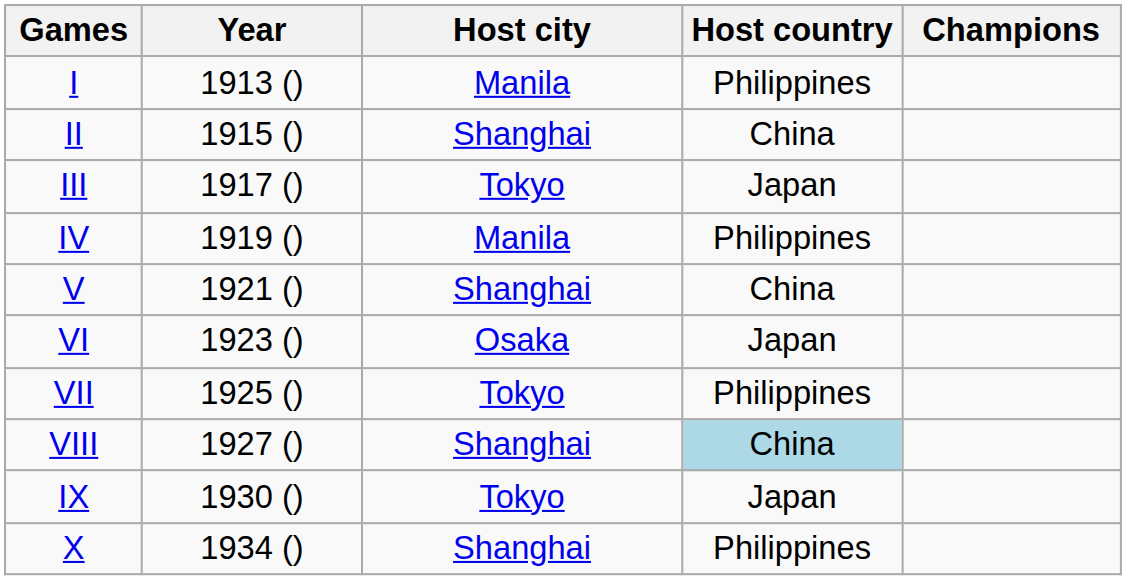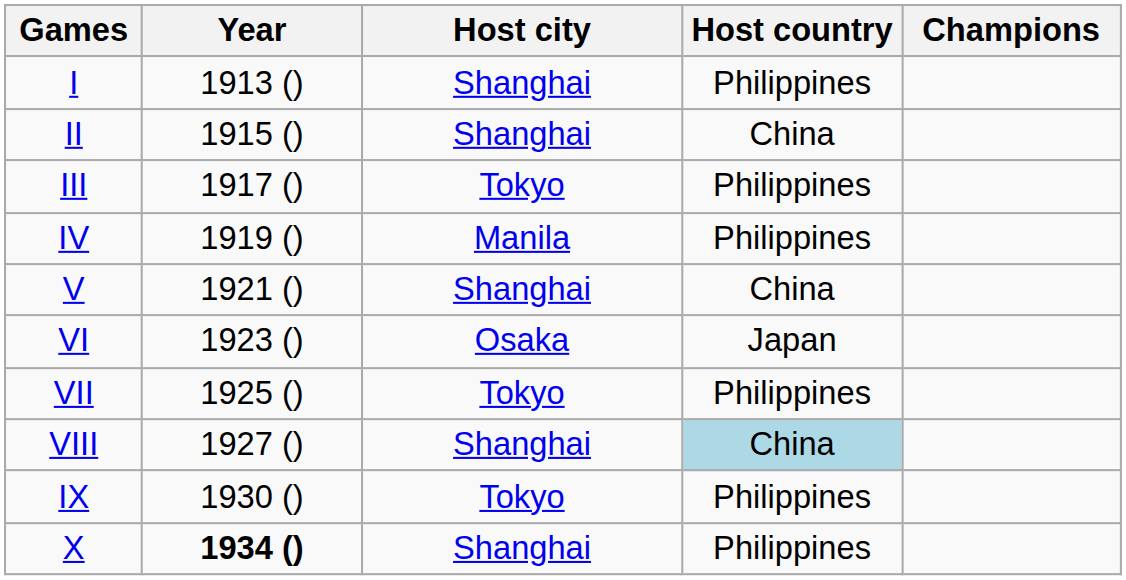 <table class=wikitable style="text-align:center">
 <tr>
 <th width=60>Games</th>
 <th width=100>Year</th>
 <th width=150>Host city</th>
 <th width=100>Host country</th>
 <th width=100>Champions</th>
 </tr>
 <tr>
 <td><a href='#'>I</a></td>
 <td>1913 ()</td>
-<td><a href='#'>Manila</a></td>
+<td><a href='#'>Shanghai</a></td>
 <td>Philippines</td>
 <td></td>
 </tr>
 <tr>
 <td><a href='#'>II</a></td>
 <td>1915 ()</td>
 <td><a href='#'>Shanghai</a></td>
 <td>China</td>
 <td></td>
 </tr>
 <tr>
 <td><a href='#'>III</a></td>
 <td>1917 ()</td>
 <td><a href='#'>Tokyo</a></td>
-<td>Japan</td>
+<td>Philippines</td>
 <td></td>
 </tr>
 <tr>
 <td><a href='#'>IV</a></td>
 <td>1919 ()</td>
 <td><a href='#'>Manila</a></td>
 <td>Philippines</td>
 <td></td>
 </tr>
 <tr>
 <td><a href='#'>V</a></td>
 <td>1921 ()</td>
 <td><a href='#'>Shanghai</a></td>
 <td>China</td>
 <td></td>
 </tr>
 <tr>
 <td><a href='#'>VI</a></td>
 <td>1923 ()</td>
 <td><a href='#'>Osaka</a></td>
 <td>Japan</td>
 <td></td>
 </tr>
 <tr>
 <td><a href='#'>VII</a></td>
 <td>1925 ()</td>
 <td><a href='#'>Tokyo</a></td>
 <td>Philippines</td>
 <td></td>
 </tr>
 <tr>
 <td><a href='#'>VIII</a></td>
 <td>1927 ()</td>
 <td><a href='#'>Shanghai</a></td>
 <td style="background: lightblue;">China</td>
 <td></td>
 </tr>
 <tr>
 <td><a href='#'>IX</a></td>
 <td>1930 ()</td>
 <td><a href='#'>Tokyo</a></td>
-<td>Japan</td>
+<td>Philippines</td>
 <td></td>
 </tr>
 <tr>
 <td><a href='#'>X</a></td>
-<td>1934 ()</td>
+<td><strong>1934 ()</strong></td>
 <td><a href='#'>Shanghai</a></td>
 <td>Philippines</td>
 <td></td>
 </tr>
 </table>
